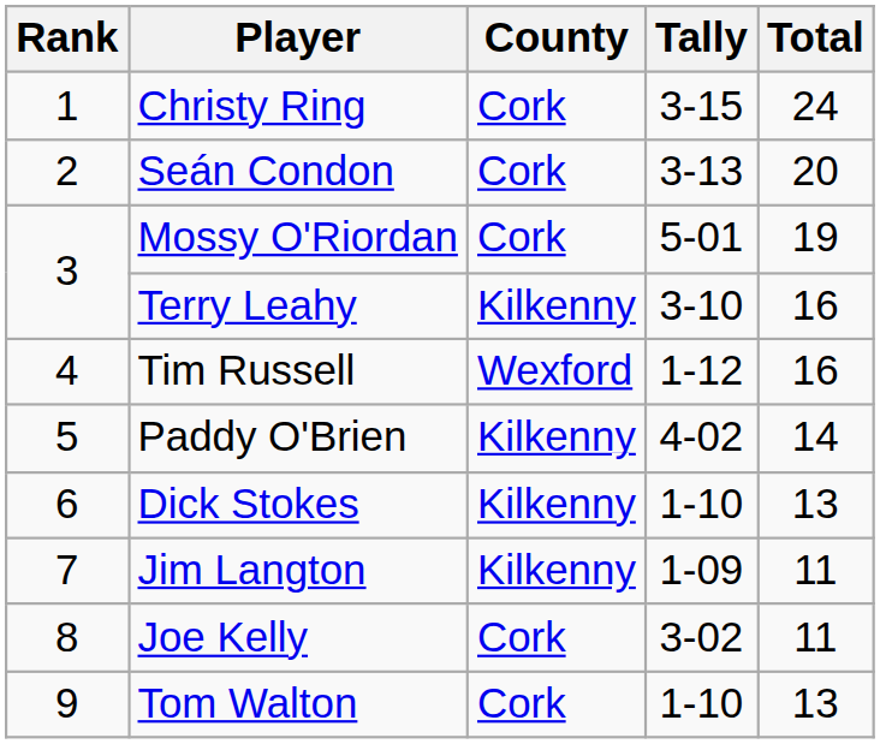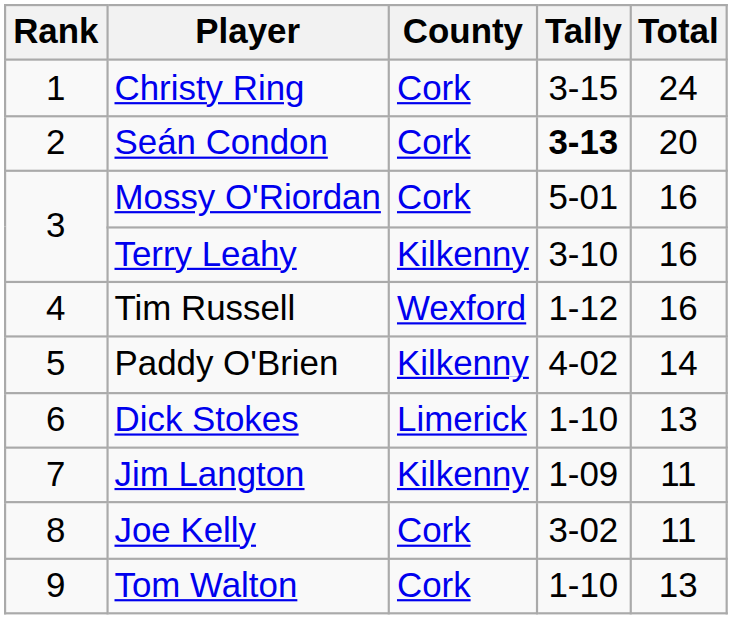 <table class="wikitable">
 <tr>
 <th>Rank</th>
 <th>Player</th>
 <th>County</th>
 <th>Tally</th>
 <th>Total</th>
 </tr>
 <tr>
 <td rowspan=1 align=center>1</td>
 <td><a href='#'>Christy Ring</a></td>
 <td><a href='#'>Cork</a></td>
 <td align=center>3-15</td>
 <td align=center>24</td>
 </tr>
 <tr>
 <td rowspan=1 align=center>2</td>
 <td><a href='#'>Seán Condon</a></td>
 <td><a href='#'>Cork</a></td>
-<td align=center>3-13</td>
+<td align=center><strong>3-13</strong></td>
 <td align=center>20</td>
 </tr>
 <tr>
 <td rowspan=2 align=center>3</td>
 <td><a href='#'>Mossy O'Riordan</a></td>
 <td><a href='#'>Cork</a></td>
 <td align=center>5-01</td>
-<td align=center>19</td>
+<td align=center>16</td>
 </tr>
 <tr>
 <td><a href='#'>Terry Leahy</a></td>
 <td><a href='#'>Kilkenny</a></td>
 <td align=center>3-10</td>
 <td align=center>16</td>
 </tr>
 <tr>
 <td rowspan=1 align=center>4</td>
 <td>Tim Russell</td>
 <td><a href='#'>Wexford</a></td>
 <td align=center>1-12</td>
 <td align=center>16</td>
 </tr>
 <tr>
 <td rowspan=1 align=center>5</td>
 <td>Paddy O'Brien</td>
 <td><a href='#'>Kilkenny</a></td>
 <td align=center>4-02</td>
 <td align=center>14</td>
 </tr>
 <tr>
 <td rowspan=1 align=center>6</td>
 <td><a href='#'>Dick Stokes</a></td>
-<td><a href='#'>Kilkenny</a></td>
+<td><a href='#'>Limerick</a></td>
 <td align=center>1-10</td>
 <td align=center>13</td>
 </tr>
 <tr>
 <td rowspan=1 align=center>7</td>
 <td><a href='#'>Jim Langton</a></td>
 <td><a href='#'>Kilkenny</a></td>
 <td align=center>1-09</td>
 <td align=center>11</td>
 </tr>
 <tr>
 <td rowspan=1 align=center>8</td>
 <td><a href='#'>Joe Kelly</a></td>
 <td><a href='#'>Cork</a></td>
 <td align=center>3-02</td>
 <td align=center>11</td>
 </tr>
 <tr>
 <td rowspan=1 align=center>9</td>
 <td><a href='#'>Tom Walton</a></td>
 <td><a href='#'>Cork</a></td>
 <td align=center>1-10</td>
 <td align=center>13</td>
 </tr>
 </table>
